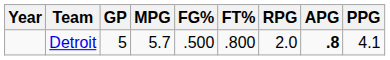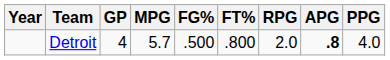 <table class="wikitable sortable" style="font-size:95%; text-align:right;">
 <tr>
 <th>Year</th>
 <th>Team</th>
 <th>GP</th>
 <th>MPG</th>
 <th>FG%</th>
 <th>FT%</th>
 <th>RPG</th>
 <th>APG</th>
 <th>PPG</th>
 </tr>
 <tr>
 <td style="text-align:left;"></td>
 <td style="text-align:left;"><a href='#'>Detroit</a></td>
-<td>5</td>
+<td>4</td>
 <td>5.7</td>
 <td>.500</td>
 <td>.800</td>
 <td>2.0</td>
 <td><strong>.8</strong></td>
-<td>4.1</td>
+<td>4.0</td>
 </tr>
 </table>
